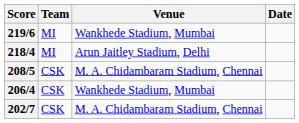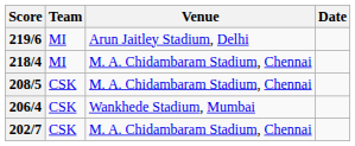 <table class="wikitable">
 <tr>
 <th>Score</th>
 <th>Team</th>
 <th>Venue</th>
 <th>Date</th>
 </tr>
 <tr>
 <th>219/6</th>
 <td><a href='#'>MI</a></td>
-<td><a href='#'>Wankhede Stadium</a>, <a href='#'>Mumbai</a></td>
+<td><a href='#'>Arun Jaitley Stadium</a>, <a href='#'>Delhi</a></td>
 <td></td>
 </tr>
 <tr>
 <th>218/4</th>
 <td><a href='#'>MI</a></td>
-<td><a href='#'>Arun Jaitley Stadium</a>, <a href='#'>Delhi</a></td>
+<td><a href='#'>M. A. Chidambaram Stadium</a>, <a href='#'>Chennai</a></td>
 <td></td>
 </tr>
 <tr>
 <th>208/5</th>
 <td><a href='#'>CSK</a></td>
 <td><a href='#'>M. A. Chidambaram Stadium</a>, <a href='#'>Chennai</a></td>
 <td></td>
 </tr>
 <tr>
 <th>206/4</th>
 <td><a href='#'>CSK</a></td>
 <td><a href='#'>Wankhede Stadium</a>, <a href='#'>Mumbai</a></td>
 <td></td>
 </tr>
 <tr>
 <th>202/7</th>
 <td><a href='#'>CSK</a></td>
 <td><a href='#'>M. A. Chidambaram Stadium</a>, <a href='#'>Chennai</a></td>
 <td></td>
 </tr>
 </table>
